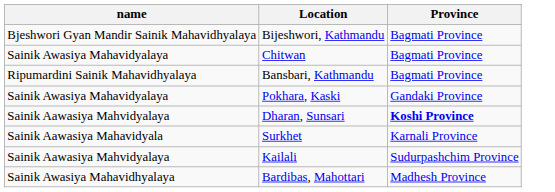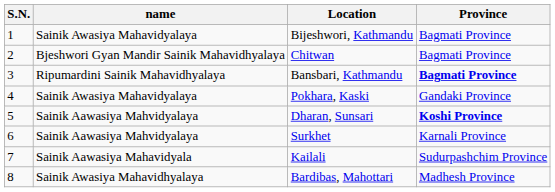 <table class="wikitable sortable">
 <tr>
+<th>S.N.</th>
 <th>name</th>
 <th>Location</th>
 <th>Province</th>
 </tr>
 <tr>
-<td>Bjeshwori Gyan Mandir Sainik Mahavidhyalaya</td>
+<td>1</td>
+<td>Sainik Awasiya Mahavidyalaya</td>
 <td>Bijeshwori, <a href='#'>Kathmandu</a></td>
 <td><a href='#'>Bagmati Province</a></td>
 </tr>
 <tr>
-<td>Sainik Awasiya Mahavidyalaya</td>
+<td>2</td>
+<td>Bjeshwori Gyan Mandir Sainik Mahavidhyalaya</td>
 <td><a href='#'>Chitwan</a></td>
 <td><a href='#'>Bagmati Province</a></td>
 </tr>
 <tr>
+<td>3</td>
 <td>Ripumardini Sainik Mahavidhyalaya</td>
 <td>Bansbari, <a href='#'>Kathmandu</a></td>
-<td><a href='#'>Bagmati Province</a></td>
+<td><strong><a href='#'>Bagmati Province</a></strong></td>
 </tr>
 <tr>
+<td>4</td>
 <td>Sainik Awasiya Mahavidyalaya</td>
 <td><a href='#'>Pokhara</a>, <a href='#'>Kaski</a></td>
 <td><a href='#'>Gandaki Province</a></td>
 </tr>
 <tr>
+<td>5</td>
 <td>Sainik Aawasiya Mahvidyalaya</td>
 <td><a href='#'>Dharan</a>, <a href='#'>Sunsari</a></td>
 <td><strong><a href='#'>Koshi Province</a></strong></td>
 </tr>
 <tr>
-<td>Sainik Aawasiya Mahavidyala</td>
+<td>6</td>
+<td>Sainik Aawasiya Mahvidyalaya</td>
 <td><a href='#'>Surkhet</a></td>
 <td><a href='#'>Karnali Province</a></td>
 </tr>
 <tr>
-<td>Sainik Aawasiya Mahvidyalaya</td>
+<td>7</td>
+<td>Sainik Aawasiya Mahavidyala</td>
 <td><a href='#'>Kailali</a></td>
 <td><a href='#'>Sudurpashchim Province</a></td>
 </tr>
 <tr>
+<td>8</td>
 <td>Sainik Awasiya Mahavidhyalaya</td>
 <td><a href='#'>Bardibas</a>, <a href='#'>Mahottari</a></td>
 <td><a href='#'>Madhesh Province</a></td>
 </tr>
 </table>
